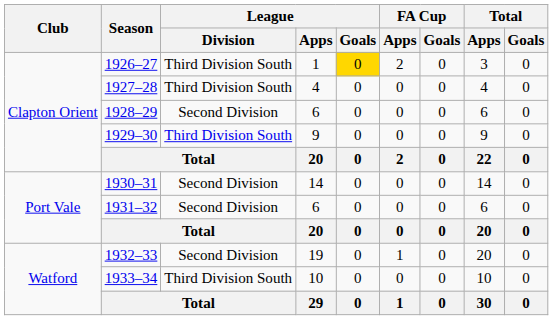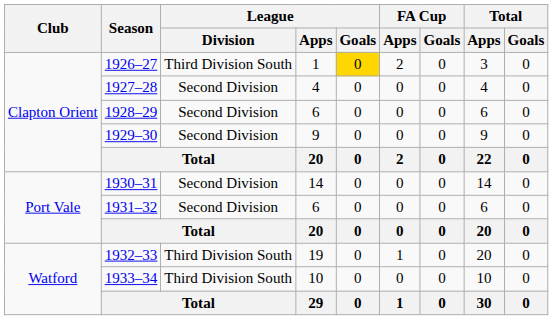 <table class="wikitable" style="text-align: center;">
 <tr>
 <th rowspan="2">Club</th>
 <th rowspan="2">Season</th>
 <th colspan="3">League</th>
 <th colspan="2">FA Cup</th>
 <th colspan="2">Total</th>
 </tr>
 <tr>
 <th>Division</th>
 <th>Apps</th>
 <th>Goals</th>
 <th>Apps</th>
 <th>Goals</th>
 <th>Apps</th>
 <th>Goals</th>
 </tr>
 <tr>
 <td rowspan="5"><a href='#'>Clapton Orient</a></td>
 <td><a href='#'>1926–27</a></td>
 <td>Third Division South</td>
 <td>1</td>
 <td style="background: gold;">0</td>
 <td>2</td>
 <td>0</td>
 <td>3</td>
 <td>0</td>
 </tr>
 <tr>
 <td><a href='#'>1927–28</a></td>
-<td>Third Division South</td>
+<td>Second Division</td>
 <td>4</td>
 <td>0</td>
 <td>0</td>
 <td>0</td>
 <td>4</td>
 <td>0</td>
 </tr>
 <tr>
 <td><a href='#'>1928–29</a></td>
 <td>Second Division</td>
 <td>6</td>
 <td>0</td>
 <td>0</td>
 <td>0</td>
 <td>6</td>
 <td>0</td>
 </tr>
 <tr>
 <td><a href='#'>1929–30</a></td>
-<td><a href='#'>Third Division South</a></td>
+<td>Second Division</td>
 <td>9</td>
 <td>0</td>
 <td>0</td>
 <td>0</td>
 <td>9</td>
 <td>0</td>
 </tr>
 <tr>
 <th colspan="2">Total</th>
 <th>20</th>
 <th>0</th>
 <th>2</th>
 <th>0</th>
 <th>22</th>
 <th>0</th>
 </tr>
 <tr>
 <td rowspan="3"><a href='#'>Port Vale</a></td>
 <td><a href='#'>1930–31</a></td>
 <td>Second Division</td>
 <td>14</td>
 <td>0</td>
 <td>0</td>
 <td>0</td>
 <td>14</td>
 <td>0</td>
 </tr>
 <tr>
 <td><a href='#'>1931–32</a></td>
 <td>Second Division</td>
 <td>6</td>
 <td>0</td>
 <td>0</td>
 <td>0</td>
 <td>6</td>
 <td>0</td>
 </tr>
 <tr>
 <th colspan="2">Total</th>
 <th>20</th>
 <th>0</th>
 <th>0</th>
 <th>0</th>
 <th>20</th>
 <th>0</th>
 </tr>
 <tr>
 <td rowspan="3"><a href='#'>Watford</a></td>
 <td><a href='#'>1932–33</a></td>
-<td>Second Division</td>
+<td>Third Division South</td>
 <td>19</td>
 <td>0</td>
 <td>1</td>
 <td>0</td>
 <td>20</td>
 <td>0</td>
 </tr>
 <tr>
 <td><a href='#'>1933–34</a></td>
 <td>Third Division South</td>
 <td>10</td>
 <td>0</td>
 <td>0</td>
 <td>0</td>
 <td>10</td>
 <td>0</td>
 </tr>
 <tr>
 <th colspan="2">Total</th>
 <th>29</th>
 <th>0</th>
 <th>1</th>
 <th>0</th>
 <th>30</th>
 <th>0</th>
 </tr>
 </table>
